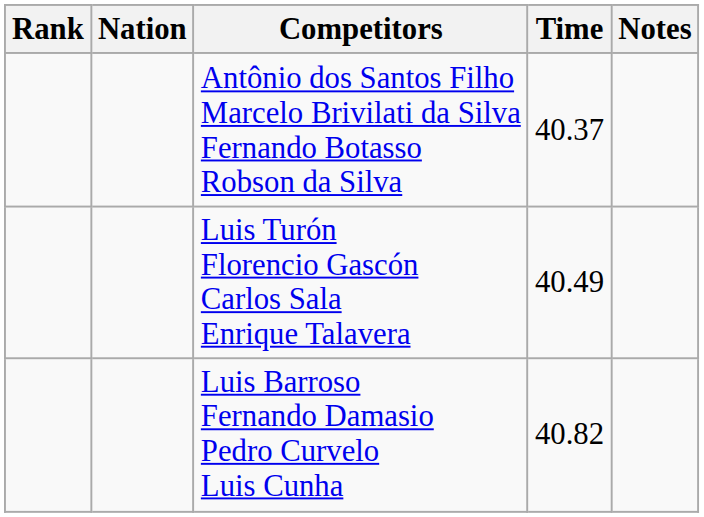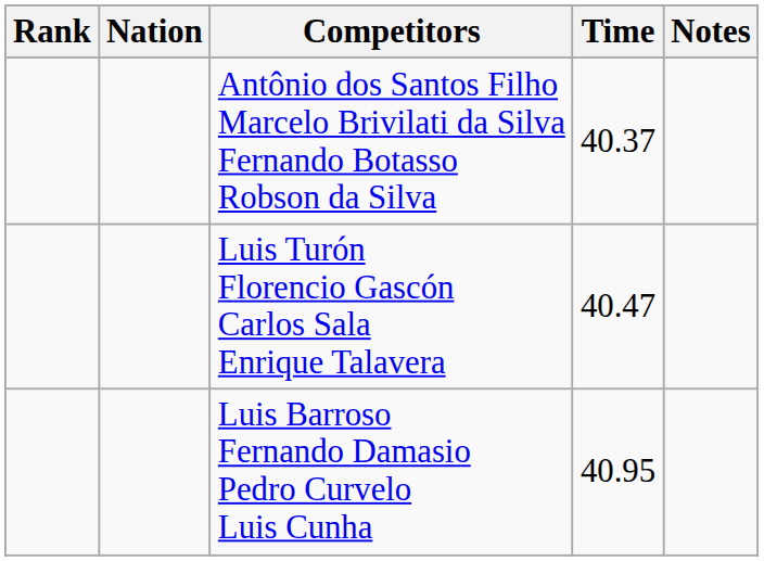 <table class="wikitable sortable" style="text-align:center">
 <tr>
 <th>Rank</th>
 <th>Nation</th>
 <th>Competitors</th>
 <th>Time</th>
 <th>Notes</th>
 </tr>
 <tr>
 <td align=center></td>
 <td align=left></td>
 <td align=left><a href='#'>Antônio dos Santos Filho</a><br><a href='#'>Marcelo Brivilati da Silva</a><br><a href='#'>Fernando Botasso</a><br><a href='#'>Robson da Silva</a></td>
 <td>40.37</td>
 <td></td>
 </tr>
 <tr>
 <td align=center></td>
 <td align=left></td>
 <td align=left><a href='#'>Luis Turón</a><br><a href='#'>Florencio Gascón</a><br><a href='#'>Carlos Sala</a><br><a href='#'>Enrique Talavera</a></td>
-<td>40.49</td>
+<td>40.47</td>
 <td></td>
 </tr>
 <tr>
 <td align=center></td>
 <td align=left></td>
 <td align=left><a href='#'>Luis Barroso</a><br><a href='#'>Fernando Damasio</a><br><a href='#'>Pedro Curvelo</a><br><a href='#'>Luis Cunha</a></td>
-<td>40.82</td>
+<td>40.95</td>
 <td></td>
 </tr>
 </table>
